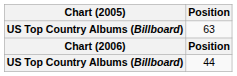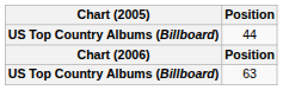 <table class="wikitable plainrowheaders" style="text-align:center">
 <tr>
 <th scope="col">Chart (2005)</th>
 <th scope="col">Position</th>
 </tr>
 <tr>
 <th scope="row">US Top Country Albums (<em>Billboard</em>)</th>
-<td>63</td>
+<td>44</td>
 </tr>
 <tr>
 <th scope="col">Chart (2006)</th>
 <th scope="col">Position</th>
 </tr>
 <tr>
 <th scope="row">US Top Country Albums (<em>Billboard</em>)</th>
-<td>44</td>
+<td>63</td>
 </tr>
 </table>
